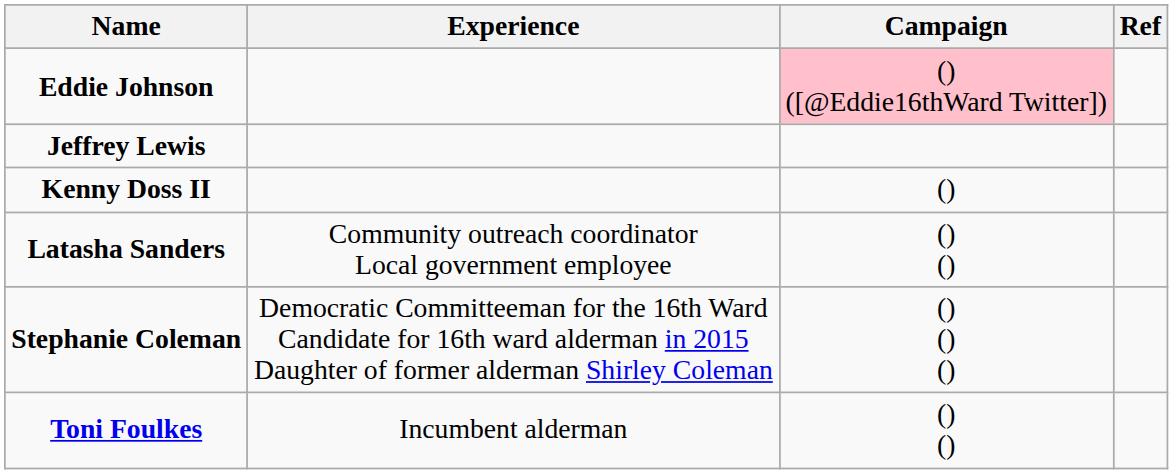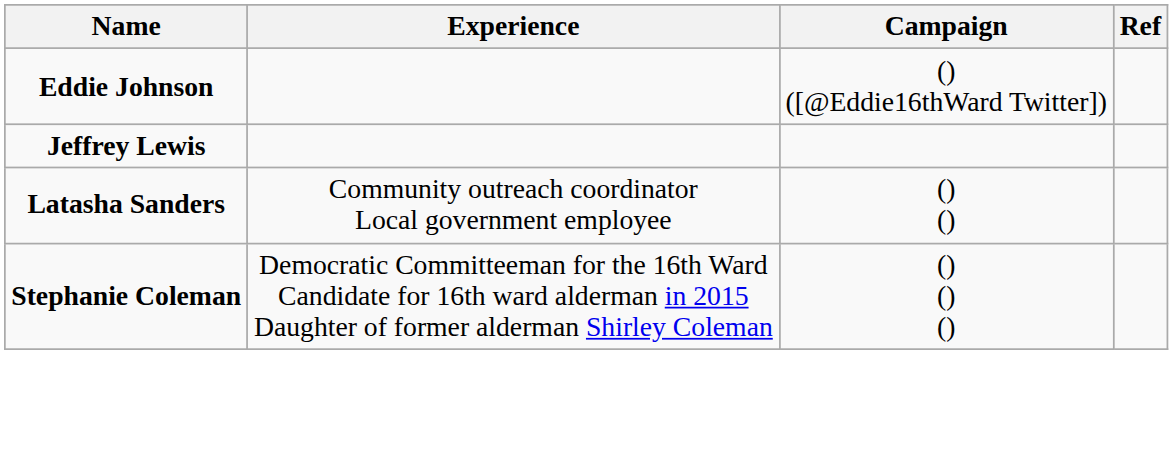 <table class="wikitable" style="text-align:center">
 <tr>
 <th>Name</th>
 <th>Experience</th>
 <th>Campaign</th>
 <th>Ref</th>
 </tr>
 <tr>
 <td><strong>Eddie Johnson</strong></td>
 <td></td>
-<td style="background: pink;">()<br>([@Eddie16thWard Twitter])</td>
+<td>()<br>([@Eddie16thWard Twitter])</td>
 <td></td>
 </tr>
 <tr>
 <td><strong>Jeffrey Lewis</strong></td>
 <td></td>
 <td></td>
-<td></td>
-</tr>
-<tr>
-<td><strong>Kenny Doss II</strong></td>
-<td></td>
-<td>()</td>
 <td></td>
 </tr>
 <tr>
 <td><strong>Latasha Sanders</strong></td>
 <td>Community outreach coordinator<br>Local government employee</td>
 <td>()<br>()</td>
 <td></td>
 </tr>
 <tr>
 <td><strong>Stephanie Coleman</strong></td>
 <td>Democratic Committeeman for the 16th Ward<br>Candidate for 16th ward alderman <a href='#'>in 2015</a><br>Daughter of former alderman <a href='#'>Shirley Coleman</a></td>
 <td>()<br>()<br>()</td>
 <td></td>
 </tr>
-<tr>
-<td><strong><a href='#'>Toni Foulkes</a></strong></td>
-<td>Incumbent alderman</td>
-<td>()<br>()</td>
-<td></td>
-</tr>
 </table>
